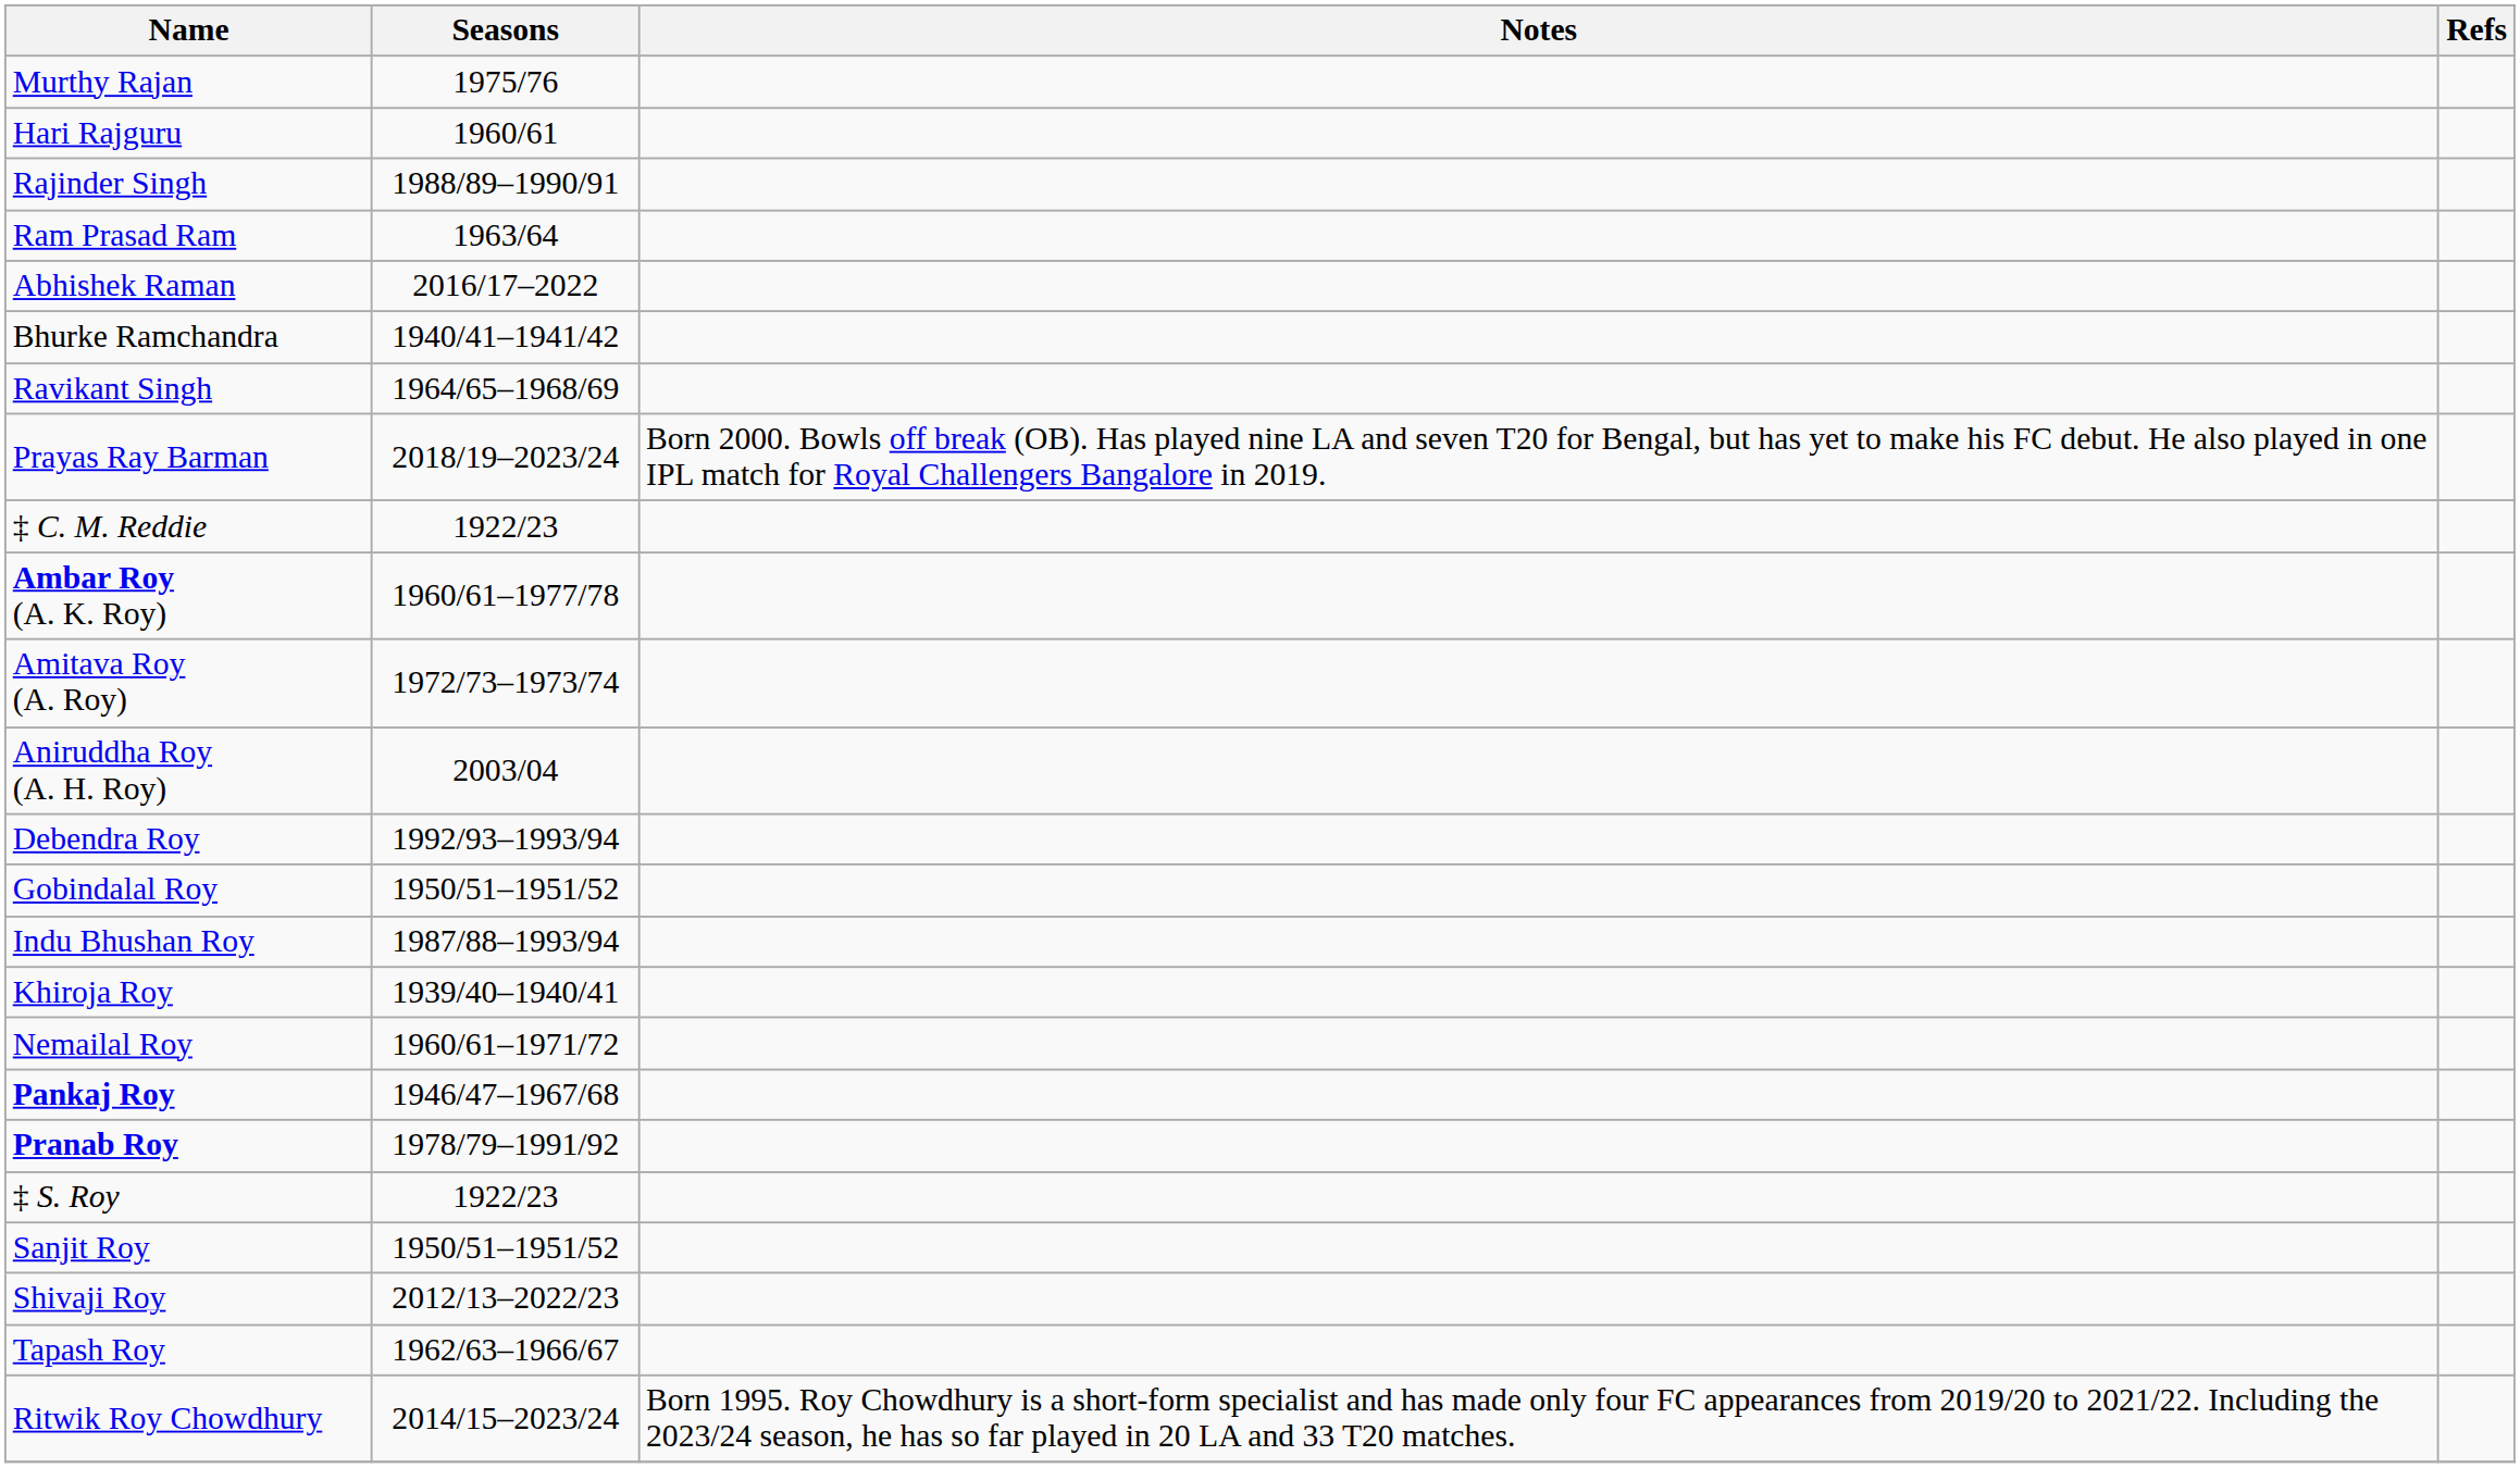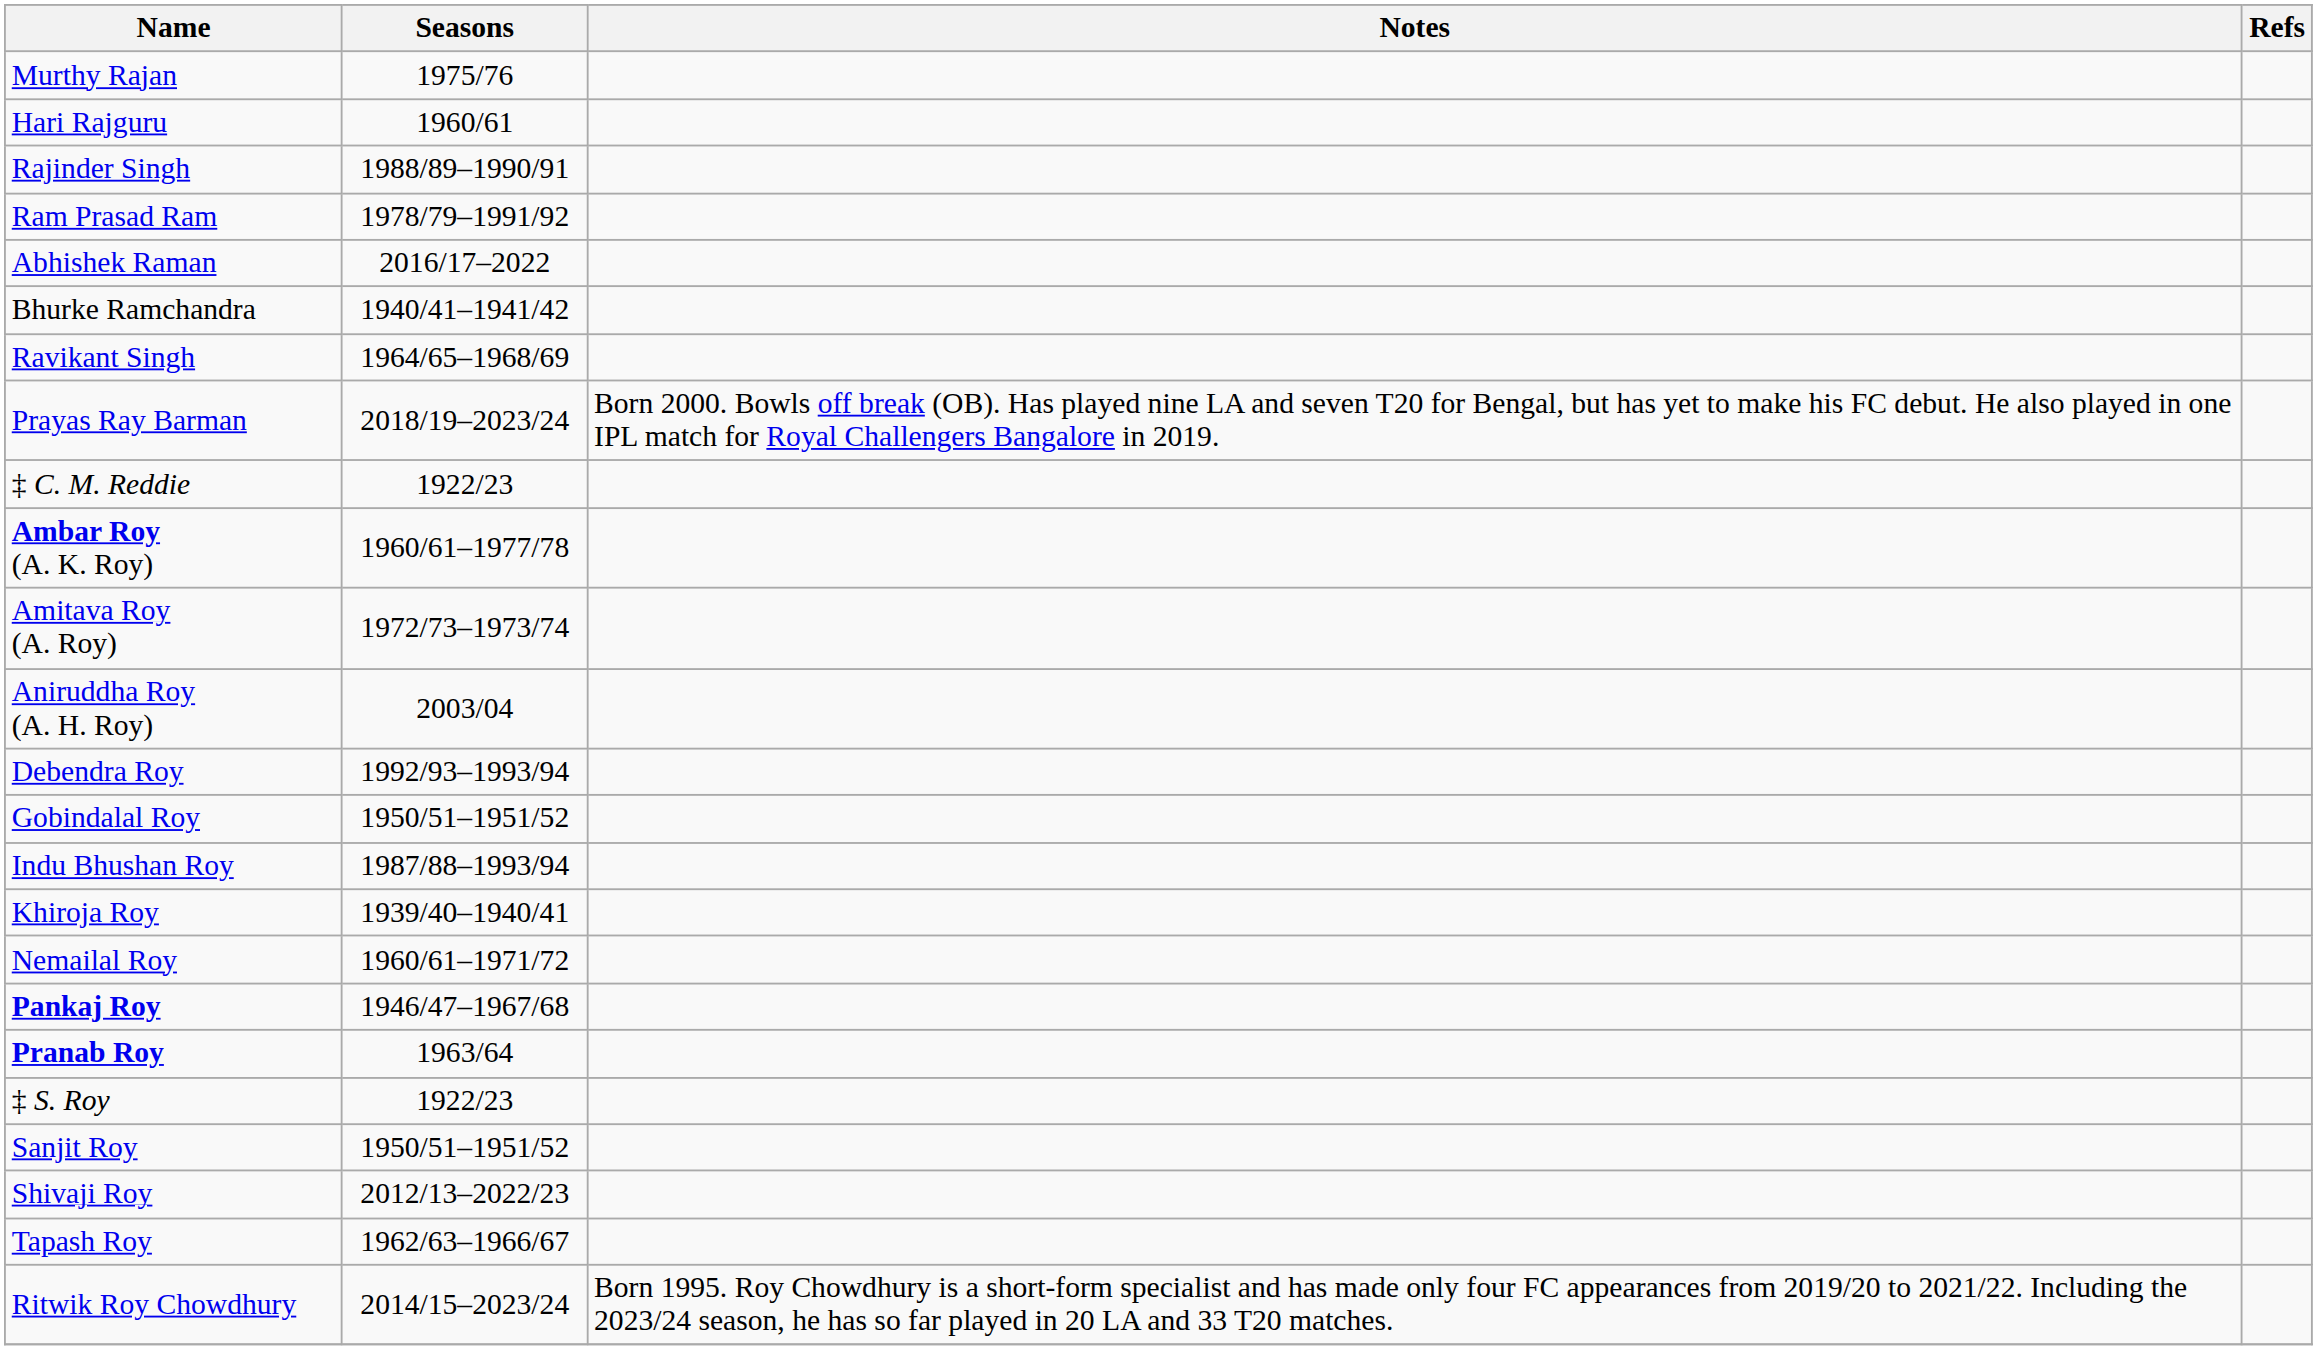 <table class="wikitable">
 <tr>
 <th style="width:175px">Name</th>
 <th style="width:125px">Seasons</th>
 <th>Notes</th>
 <th>Refs</th>
 </tr>
 <tr>
 <td><a href='#'>Murthy Rajan</a></td>
 <td align="center">1975/76</td>
 <td></td>
 <td></td>
 </tr>
 <tr>
 <td><a href='#'>Hari Rajguru</a></td>
 <td align="center">1960/61</td>
 <td></td>
 <td></td>
 </tr>
 <tr>
 <td><a href='#'>Rajinder Singh</a></td>
 <td align="center">1988/89–1990/91</td>
 <td></td>
 <td></td>
 </tr>
 <tr>
 <td><a href='#'>Ram Prasad Ram</a></td>
-<td align="center">1963/64</td>
+<td align="center">1978/79–1991/92</td>
 <td></td>
 <td></td>
 </tr>
 <tr>
 <td><a href='#'>Abhishek Raman</a></td>
 <td align="center">2016/17–2022</td>
 <td></td>
 <td></td>
 </tr>
 <tr>
 <td>Bhurke Ramchandra</td>
 <td align="center">1940/41–1941/42</td>
 <td></td>
 <td></td>
 </tr>
 <tr>
 <td><a href='#'>Ravikant Singh</a></td>
 <td align="center">1964/65–1968/69</td>
 <td></td>
 <td></td>
 </tr>
 <tr>
 <td><a href='#'>Prayas Ray Barman</a></td>
 <td align="center">2018/19–2023/24</td>
 <td>Born 2000. Bowls <a href='#'>off break</a> (OB). Has played nine LA and seven T20 for Bengal, but has yet to make his FC debut. He also played in one IPL match for <a href='#'>Royal Challengers Bangalore</a> in 2019.</td>
 <td></td>
 </tr>
 <tr>
 <td>‡ <em>C. M. Reddie</em></td>
 <td align="center">1922/23</td>
 <td></td>
 <td></td>
 </tr>
 <tr>
 <td><strong><a href='#'>Ambar Roy</a></strong><br>(A. K. Roy)</td>
 <td align="center">1960/61–1977/78</td>
 <td></td>
 <td></td>
 </tr>
 <tr>
 <td><a href='#'>Amitava Roy</a><br>(A. Roy)</td>
 <td align="center">1972/73–1973/74</td>
 <td></td>
 <td></td>
 </tr>
 <tr>
 <td><a href='#'>Aniruddha Roy</a><br>(A. H. Roy)</td>
 <td align="center">2003/04</td>
 <td></td>
 <td></td>
 </tr>
 <tr>
 <td><a href='#'>Debendra Roy</a></td>
 <td align="center">1992/93–1993/94</td>
 <td></td>
 <td></td>
 </tr>
 <tr>
 <td><a href='#'>Gobindalal Roy</a></td>
 <td align="center">1950/51–1951/52</td>
 <td></td>
 <td></td>
 </tr>
 <tr>
 <td><a href='#'>Indu Bhushan Roy</a></td>
 <td align="center">1987/88–1993/94</td>
 <td></td>
 <td></td>
 </tr>
 <tr>
 <td><a href='#'>Khiroja Roy</a></td>
 <td align="center">1939/40–1940/41</td>
 <td></td>
 <td></td>
 </tr>
 <tr>
 <td><a href='#'>Nemailal Roy</a></td>
 <td align="center">1960/61–1971/72</td>
 <td></td>
 <td></td>
 </tr>
 <tr>
 <td><strong><a href='#'>Pankaj Roy</a></strong></td>
 <td align="center">1946/47–1967/68</td>
 <td></td>
 <td></td>
 </tr>
 <tr>
 <td><strong><a href='#'>Pranab Roy</a></strong></td>
-<td align="center">1978/79–1991/92</td>
+<td align="center">1963/64</td>
 <td></td>
 <td></td>
 </tr>
 <tr>
 <td>‡ <em>S. Roy</em></td>
 <td align="center">1922/23</td>
 <td></td>
 <td></td>
 </tr>
 <tr>
 <td><a href='#'>Sanjit Roy</a></td>
 <td align="center">1950/51–1951/52</td>
 <td></td>
 <td></td>
 </tr>
 <tr>
 <td><a href='#'>Shivaji Roy</a></td>
 <td align="center">2012/13–2022/23</td>
 <td></td>
 <td></td>
 </tr>
 <tr>
 <td><a href='#'>Tapash Roy</a></td>
 <td align="center">1962/63–1966/67</td>
 <td></td>
 <td></td>
 </tr>
 <tr>
 <td><a href='#'>Ritwik Roy Chowdhury</a></td>
 <td align="center">2014/15–2023/24</td>
 <td>Born 1995. Roy Chowdhury is a short-form specialist and has made only four FC appearances from 2019/20 to 2021/22. Including the 2023/24 season, he has so far played in 20 LA and 33 T20 matches.</td>
 <td></td>
 </tr>
 <tr>
 </tr>
 </table>
